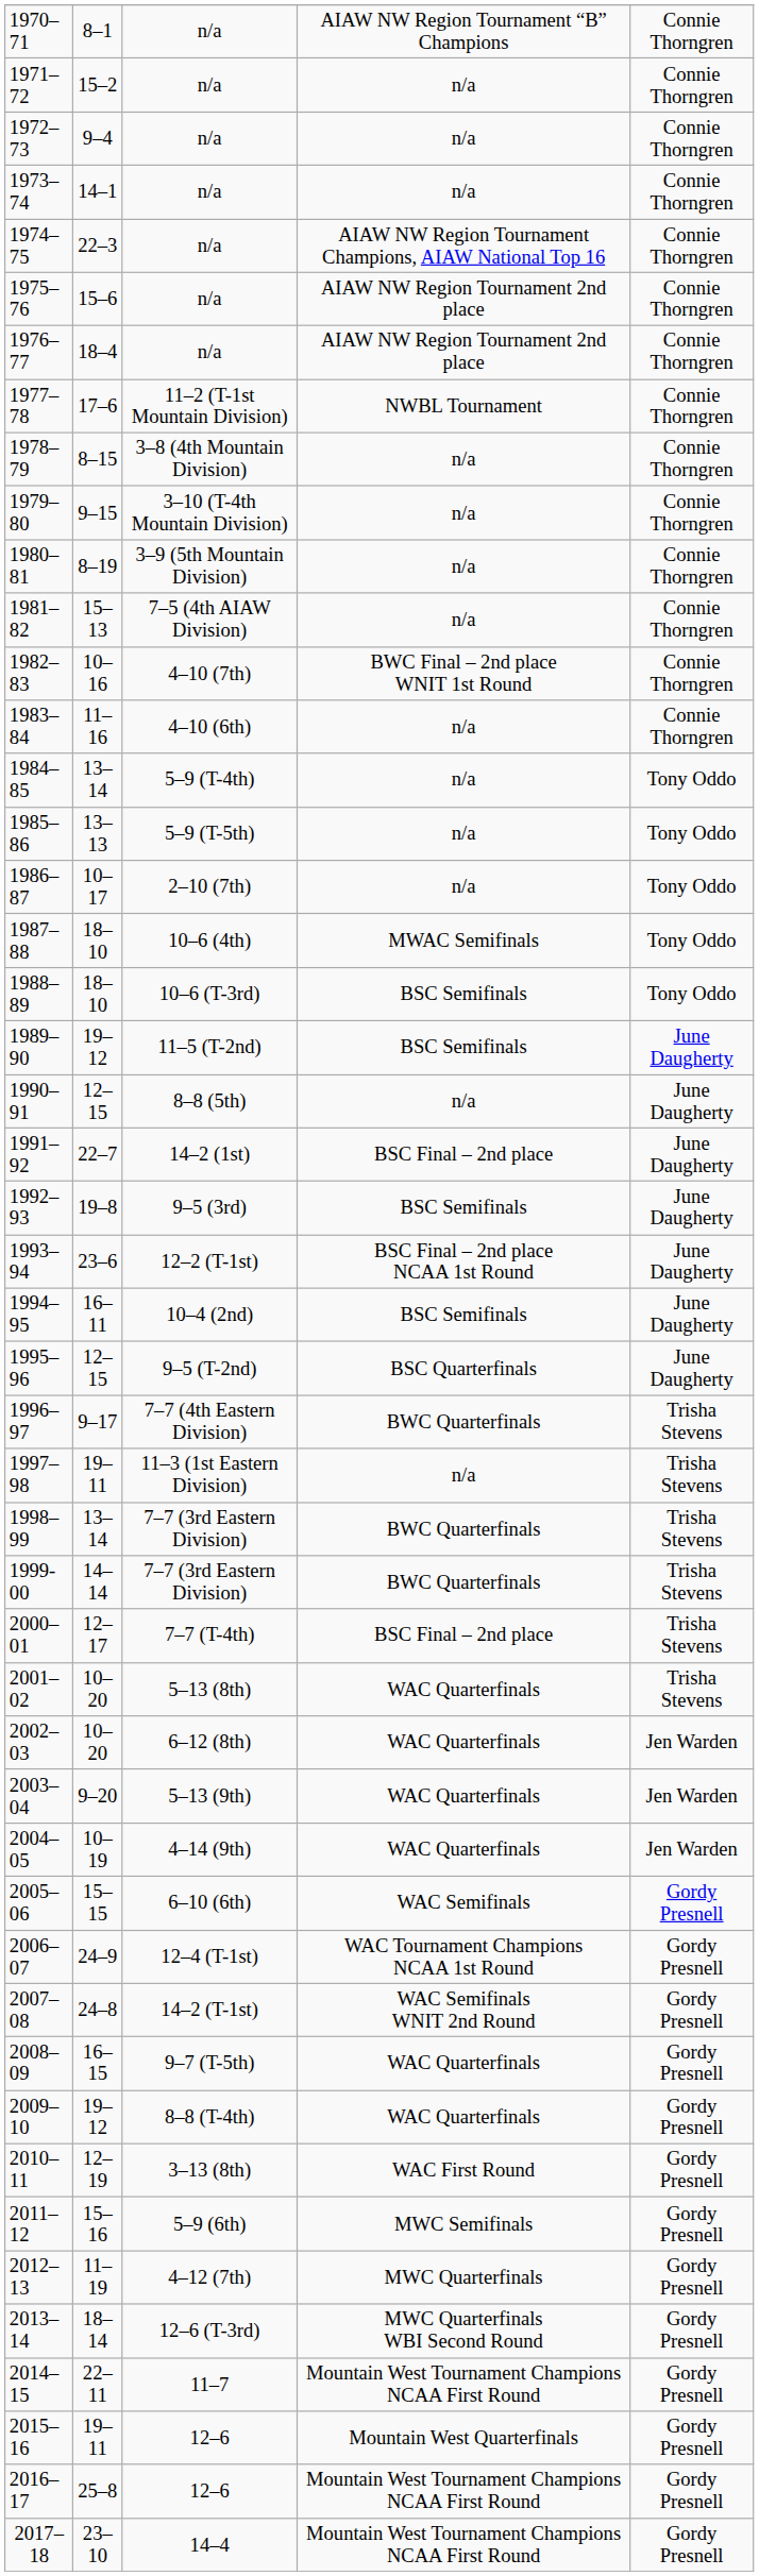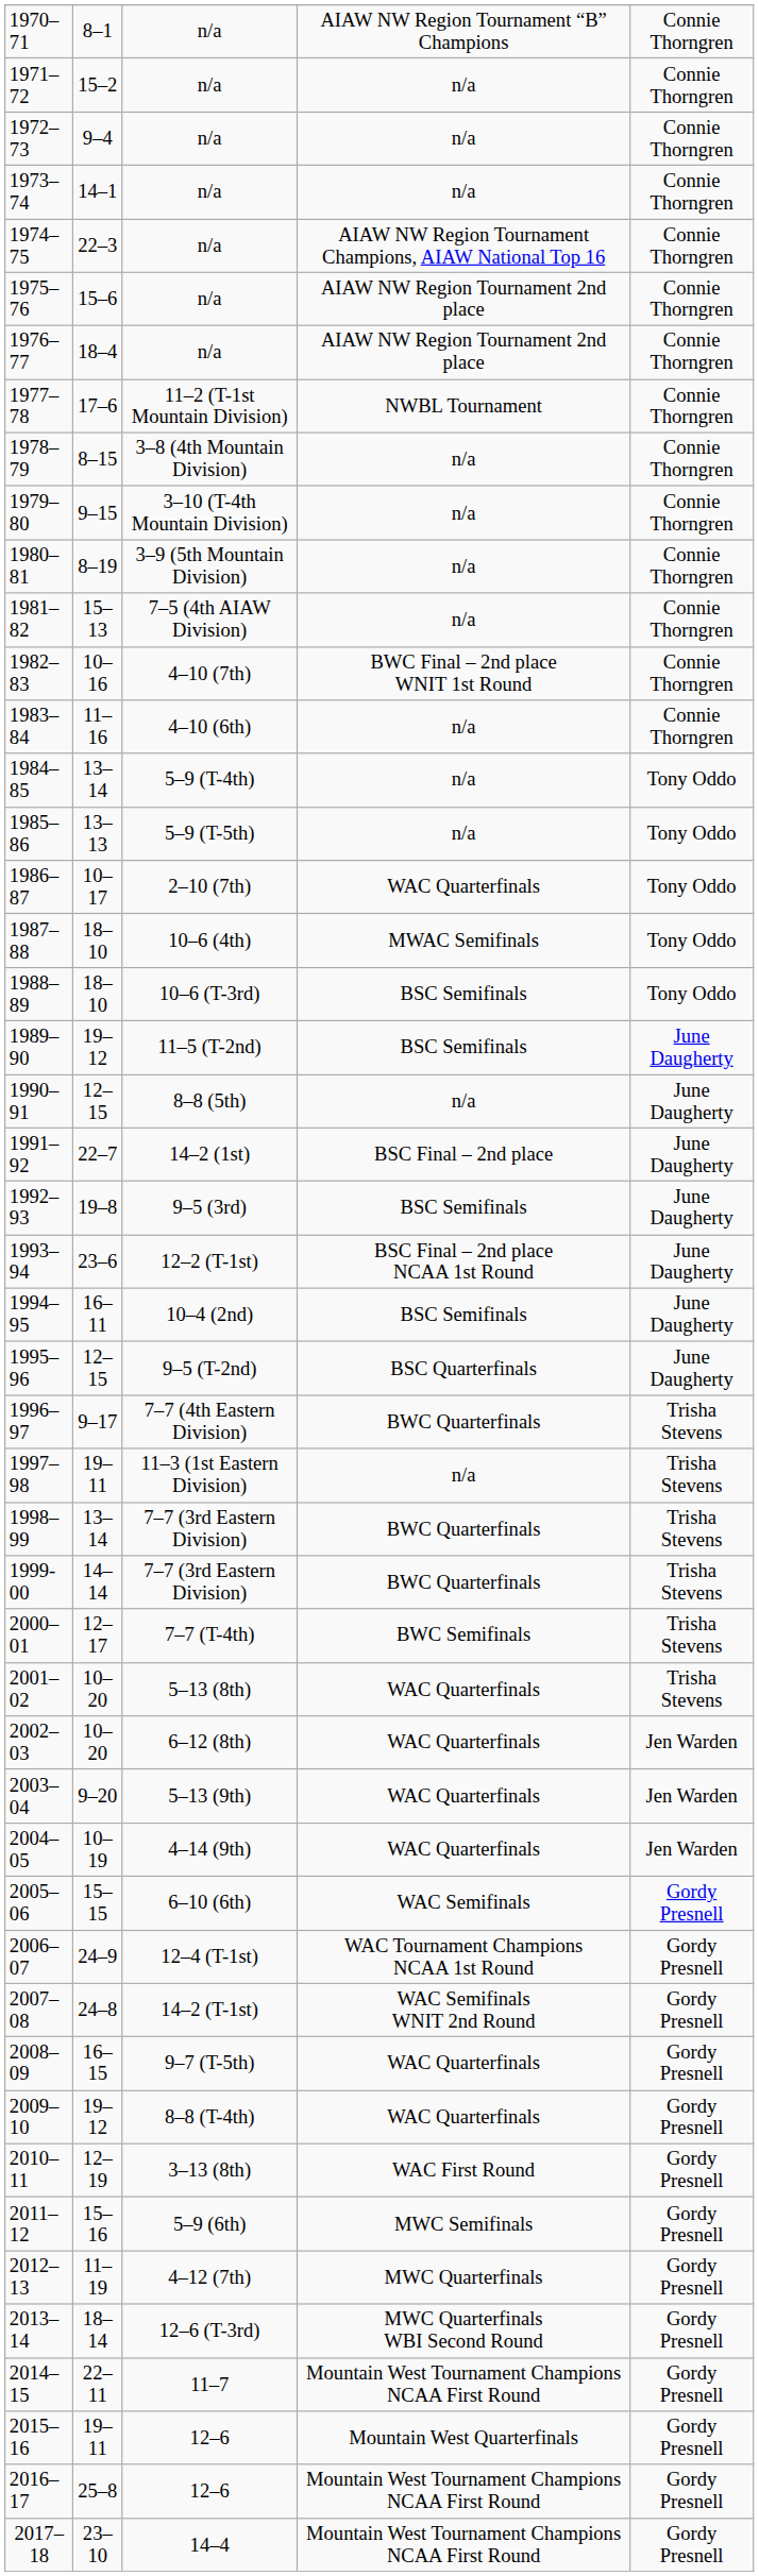 <table class="wikitable" style="text-align:center">
 <tr>
 </tr>
 <tr>
 <td style="text-align:left">1970–71</td>
 <td>8–1</td>
 <td>n/a</td>
 <td>AIAW NW Region Tournament “B” Champions</td>
 <td>Connie Thorngren</td>
 </tr>
 <tr>
 <td style="text-align:left">1971–72</td>
 <td>15–2</td>
 <td>n/a</td>
 <td>n/a</td>
 <td>Connie Thorngren</td>
 </tr>
 <tr>
 <td style="text-align:left">1972–73</td>
 <td>9–4</td>
 <td>n/a</td>
 <td>n/a</td>
 <td>Connie Thorngren</td>
 </tr>
 <tr>
 <td style="text-align:left">1973–74</td>
 <td>14–1</td>
 <td>n/a</td>
 <td>n/a</td>
 <td>Connie Thorngren</td>
 </tr>
 <tr>
 <td style="text-align:left">1974–75</td>
 <td>22–3</td>
 <td>n/a</td>
 <td>AIAW NW Region Tournament Champions, <a href='#'>AIAW National Top 16</a></td>
 <td>Connie Thorngren</td>
 </tr>
 <tr>
 <td style="text-align:left">1975–76</td>
 <td>15–6</td>
 <td>n/a</td>
 <td>AIAW NW Region Tournament 2nd place</td>
 <td>Connie Thorngren</td>
 </tr>
 <tr>
 <td style="text-align:left">1976–77</td>
 <td>18–4</td>
 <td>n/a</td>
 <td>AIAW NW Region Tournament 2nd place</td>
 <td>Connie Thorngren</td>
 </tr>
 <tr>
 <td style="text-align:left">1977–78</td>
 <td>17–6</td>
 <td>11–2 (T-1st Mountain Division)</td>
 <td>NWBL Tournament</td>
 <td>Connie Thorngren</td>
 </tr>
 <tr>
 <td style="text-align:left">1978–79</td>
 <td>8–15</td>
 <td>3–8 (4th Mountain Division)</td>
 <td>n/a</td>
 <td>Connie Thorngren</td>
 </tr>
 <tr>
 <td style="text-align:left">1979–80</td>
 <td>9–15</td>
 <td>3–10 (T-4th Mountain Division)</td>
 <td>n/a</td>
 <td>Connie Thorngren</td>
 </tr>
 <tr>
 <td style="text-align:left">1980–81</td>
 <td>8–19</td>
 <td>3–9 (5th Mountain Division)</td>
 <td>n/a</td>
 <td>Connie Thorngren</td>
 </tr>
 <tr>
 <td style="text-align:left">1981–82</td>
 <td>15–13</td>
 <td>7–5 (4th AIAW Division)</td>
 <td>n/a</td>
 <td>Connie Thorngren</td>
 </tr>
 <tr>
 <td style="text-align:left">1982–83</td>
 <td>10–16</td>
 <td>4–10 (7th)</td>
 <td>BWC Final – 2nd place<br>WNIT 1st Round</td>
 <td>Connie Thorngren</td>
 </tr>
 <tr>
 <td style="text-align:left">1983–84</td>
 <td>11–16</td>
 <td>4–10 (6th)</td>
 <td>n/a</td>
 <td>Connie Thorngren</td>
 </tr>
 <tr>
 <td style="text-align:left">1984–85</td>
 <td>13–14</td>
 <td>5–9 (T-4th)</td>
 <td>n/a</td>
 <td>Tony Oddo</td>
 </tr>
 <tr>
 <td style="text-align:left">1985–86</td>
 <td>13–13</td>
 <td>5–9 (T-5th)</td>
 <td>n/a</td>
 <td>Tony Oddo</td>
 </tr>
 <tr>
 <td style="text-align:left">1986–87</td>
 <td>10–17</td>
 <td>2–10 (7th)</td>
-<td>n/a</td>
+<td>WAC Quarterfinals</td>
 <td>Tony Oddo</td>
 </tr>
 <tr>
 <td style="text-align:left">1987–88</td>
 <td>18–10</td>
 <td>10–6 (4th)</td>
 <td>MWAC Semifinals</td>
 <td>Tony Oddo</td>
 </tr>
 <tr>
 <td style="text-align:left">1988–89</td>
 <td>18–10</td>
 <td>10–6 (T-3rd)</td>
 <td>BSC Semifinals</td>
 <td>Tony Oddo</td>
 </tr>
 <tr>
 <td style="text-align:left">1989–90</td>
 <td>19–12</td>
 <td>11–5 (T-2nd)</td>
 <td>BSC Semifinals</td>
 <td><a href='#'>June Daugherty</a></td>
 </tr>
 <tr>
 <td style="text-align:left">1990–91</td>
 <td>12–15</td>
 <td>8–8 (5th)</td>
 <td>n/a</td>
 <td>June Daugherty</td>
 </tr>
 <tr>
 <td style="text-align:left">1991–92</td>
 <td>22–7</td>
 <td>14–2 (1st)</td>
 <td>BSC Final – 2nd place</td>
 <td>June Daugherty</td>
 </tr>
 <tr>
 <td style="text-align:left">1992–93</td>
 <td>19–8</td>
 <td>9–5 (3rd)</td>
 <td>BSC Semifinals</td>
 <td>June Daugherty</td>
 </tr>
 <tr>
 <td style="text-align:left">1993–94</td>
 <td>23–6</td>
 <td>12–2 (T-1st)</td>
 <td>BSC Final – 2nd place<br>NCAA 1st Round</td>
 <td>June Daugherty</td>
 </tr>
 <tr>
 <td style="text-align:left">1994–95</td>
 <td>16–11</td>
 <td>10–4 (2nd)</td>
 <td>BSC Semifinals</td>
 <td>June Daugherty</td>
 </tr>
 <tr>
 <td style="text-align:left">1995–96</td>
 <td>12–15</td>
 <td>9–5 (T-2nd)</td>
 <td>BSC Quarterfinals</td>
 <td>June Daugherty</td>
 </tr>
 <tr>
 <td style="text-align:left">1996–97</td>
 <td>9–17</td>
 <td>7–7 (4th Eastern Division)</td>
 <td>BWC Quarterfinals</td>
 <td>Trisha Stevens</td>
 </tr>
 <tr>
 <td style="text-align:left">1997–98</td>
 <td>19–11</td>
 <td>11–3 (1st Eastern Division)</td>
 <td>n/a</td>
 <td>Trisha Stevens</td>
 </tr>
 <tr>
 <td style="text-align:left">1998–99</td>
 <td>13–14</td>
 <td>7–7 (3rd Eastern Division)</td>
 <td>BWC Quarterfinals</td>
 <td>Trisha Stevens</td>
 </tr>
 <tr>
 <td style="text-align:left">1999-00</td>
 <td>14–14</td>
 <td>7–7 (3rd Eastern Division)</td>
 <td>BWC Quarterfinals</td>
 <td>Trisha Stevens</td>
 </tr>
 <tr>
 <td style="text-align:left">2000–01</td>
 <td>12–17</td>
 <td>7–7 (T-4th)</td>
-<td>BSC Final – 2nd place</td>
+<td>BWC Semifinals</td>
 <td>Trisha Stevens</td>
 </tr>
 <tr>
 <td style="text-align:left">2001–02</td>
 <td>10–20</td>
 <td>5–13 (8th)</td>
 <td>WAC Quarterfinals</td>
 <td>Trisha Stevens</td>
 </tr>
 <tr>
 <td style="text-align:left">2002–03</td>
 <td>10–20</td>
 <td>6–12 (8th)</td>
 <td>WAC Quarterfinals</td>
 <td>Jen Warden</td>
 </tr>
 <tr>
 <td style="text-align:left">2003–04</td>
 <td>9–20</td>
 <td>5–13 (9th)</td>
 <td>WAC Quarterfinals</td>
 <td>Jen Warden</td>
 </tr>
 <tr>
 <td style="text-align:left">2004–05</td>
 <td>10–19</td>
 <td>4–14 (9th)</td>
 <td>WAC Quarterfinals</td>
 <td>Jen Warden</td>
 </tr>
 <tr>
 <td style="text-align:left">2005–06</td>
 <td>15–15</td>
 <td>6–10 (6th)</td>
 <td>WAC Semifinals</td>
 <td><a href='#'>Gordy Presnell</a></td>
 </tr>
 <tr>
 <td style="text-align:left">2006–07</td>
 <td>24–9</td>
 <td>12–4 (T-1st)</td>
 <td>WAC Tournament Champions<br>NCAA 1st Round</td>
 <td>Gordy Presnell</td>
 </tr>
 <tr>
 <td style="text-align:left">2007–08</td>
 <td>24–8</td>
 <td>14–2 (T-1st)</td>
 <td>WAC Semifinals<br>WNIT 2nd Round</td>
 <td>Gordy Presnell</td>
 </tr>
 <tr>
 <td style="text-align:left">2008–09</td>
 <td>16–15</td>
 <td>9–7 (T-5th)</td>
 <td>WAC Quarterfinals</td>
 <td>Gordy Presnell</td>
 </tr>
 <tr>
 <td style="text-align:left">2009–10</td>
 <td>19–12</td>
 <td>8–8 (T-4th)</td>
 <td>WAC Quarterfinals</td>
 <td>Gordy Presnell</td>
 </tr>
 <tr>
 <td style="text-align:left">2010–11</td>
 <td>12–19</td>
 <td>3–13 (8th)</td>
 <td>WAC First Round</td>
 <td>Gordy Presnell</td>
 </tr>
 <tr>
 <td style="text-align:left">2011–12</td>
 <td>15–16</td>
 <td>5–9 (6th)</td>
 <td>MWC Semifinals</td>
 <td>Gordy Presnell</td>
 </tr>
 <tr>
 <td style="text-align:left">2012–13</td>
 <td>11–19</td>
 <td>4–12 (7th)</td>
 <td>MWC Quarterfinals</td>
 <td>Gordy Presnell</td>
 </tr>
 <tr>
 <td style="text-align:left">2013–14</td>
 <td>18–14</td>
 <td>12–6 (T-3rd)</td>
 <td>MWC Quarterfinals<br>WBI Second Round</td>
 <td>Gordy Presnell</td>
 </tr>
 <tr>
 <td style="text-align:left">2014–15</td>
 <td>22–11</td>
 <td>11–7</td>
 <td>Mountain West Tournament Champions<br>NCAA First Round</td>
 <td>Gordy Presnell</td>
 </tr>
 <tr>
 <td style="text-align:left">2015–16</td>
 <td>19–11</td>
 <td>12–6</td>
 <td>Mountain West Quarterfinals</td>
 <td>Gordy Presnell</td>
 </tr>
 <tr>
 <td style="text-align:left">2016–17</td>
 <td>25–8</td>
 <td>12–6</td>
 <td>Mountain West Tournament Champions<br>NCAA First Round</td>
 <td>Gordy Presnell</td>
 </tr>
 <tr>
 <td>2017–18</td>
 <td>23–10</td>
 <td>14–4</td>
 <td>Mountain West Tournament Champions<br>NCAA First Round</td>
 <td>Gordy Presnell</td>
 </tr>
 </table>
